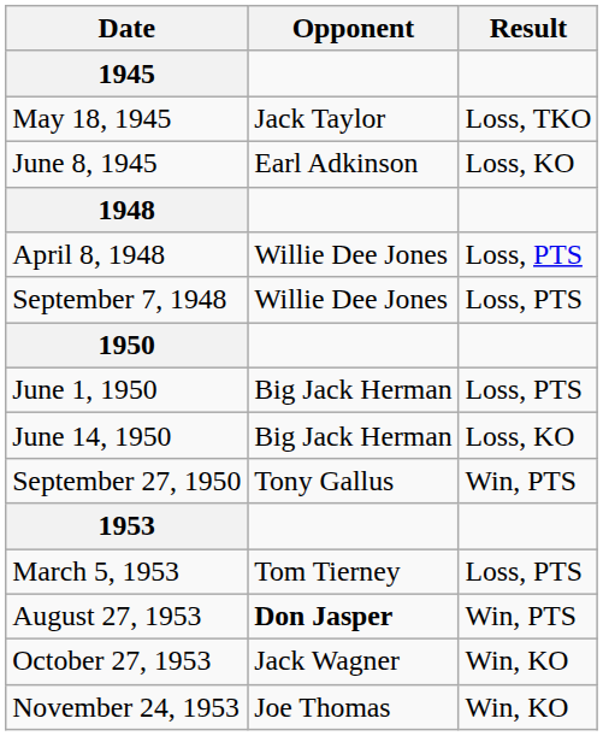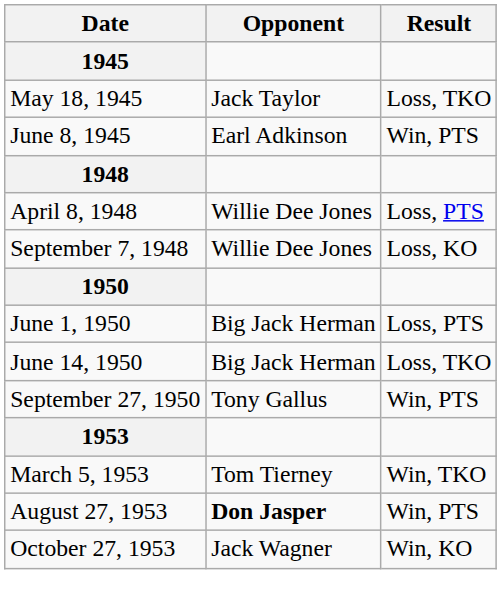 <table class="wikitable">
 <tr>
 <th>Date</th>
 <th>Opponent</th>
 <th>Result</th>
 </tr>
 <tr>
 <th>1945</th>
 <td></td>
 <td></td>
 </tr>
 <tr>
 <td>May 18, 1945</td>
 <td>Jack Taylor</td>
 <td>Loss, TKO</td>
 </tr>
 <tr>
 <td>June 8, 1945</td>
 <td>Earl Adkinson</td>
-<td>Loss, KO</td>
+<td>Win, PTS</td>
 </tr>
 <tr>
 <th>1948</th>
 <td></td>
 <td></td>
 </tr>
 <tr>
 <td>April 8, 1948</td>
 <td>Willie Dee Jones</td>
 <td>Loss, <a href='#'>PTS</a></td>
 </tr>
 <tr>
 <td>September 7, 1948</td>
 <td>Willie Dee Jones</td>
-<td>Loss, PTS</td>
+<td>Loss, KO</td>
 </tr>
 <tr>
 <th>1950</th>
 <td></td>
 <td></td>
 </tr>
 <tr>
 <td>June 1, 1950</td>
 <td>Big Jack Herman</td>
 <td>Loss, PTS</td>
 </tr>
 <tr>
 <td>June 14, 1950</td>
 <td>Big Jack Herman</td>
-<td>Loss, KO</td>
+<td>Loss, TKO</td>
 </tr>
 <tr>
 <td>September 27, 1950</td>
 <td>Tony Gallus</td>
 <td>Win, PTS</td>
 </tr>
 <tr>
 <th>1953</th>
 <td></td>
 <td></td>
 </tr>
 <tr>
 <td>March 5, 1953</td>
 <td>Tom Tierney</td>
-<td>Loss, PTS</td>
+<td>Win, TKO</td>
 </tr>
 <tr>
 <td>August 27, 1953</td>
 <td><strong>Don Jasper</strong></td>
 <td>Win, PTS</td>
 </tr>
 <tr>
 <td>October 27, 1953</td>
 <td>Jack Wagner</td>
 <td>Win, KO</td>
 </tr>
-<tr>
-<td>November 24, 1953</td>
-<td>Joe Thomas</td>
-<td>Win, KO</td>
-</tr>
 </table>
